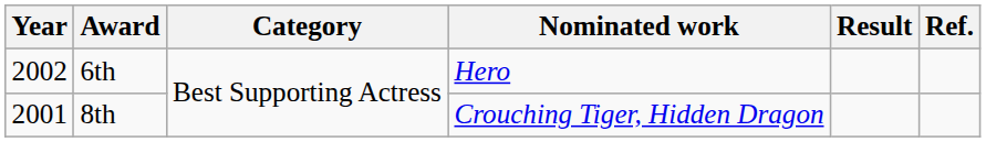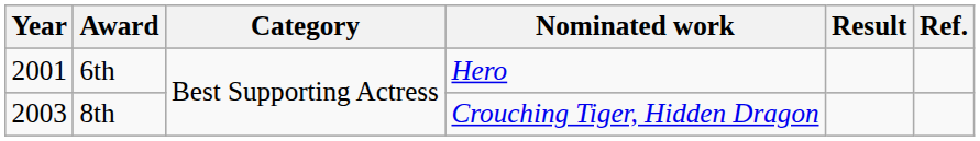 <table class="wikitable">
 <tr>
 <th>Year</th>
 <th>Award</th>
 <th>Category</th>
 <th>Nominated work</th>
 <th>Result</th>
 <th>Ref.</th>
 </tr>
 <tr>
-<td>2002</td>
+<td>2001</td>
 <td>6th</td>
 <td rowspan=2>Best Supporting Actress</td>
 <td><em><a href='#'>Hero</a></em></td>
 <td></td>
 <td></td>
 </tr>
 <tr>
-<td>2001</td>
+<td>2003</td>
 <td>8th</td>
 <td><em><a href='#'>Crouching Tiger, Hidden Dragon</a></em></td>
 <td></td>
 <td></td>
 </tr>
 </table>
